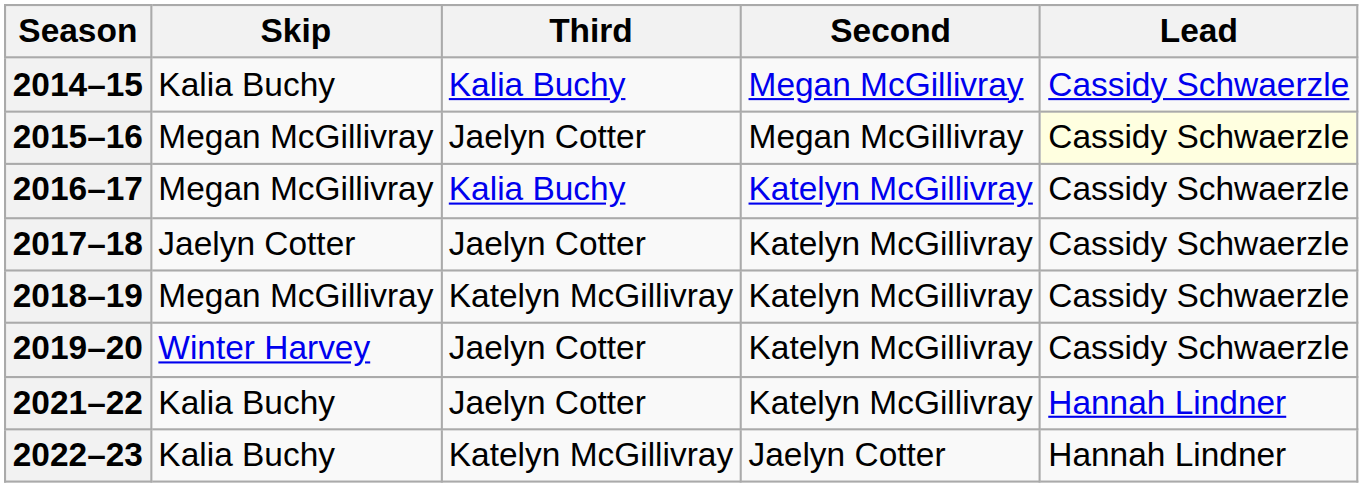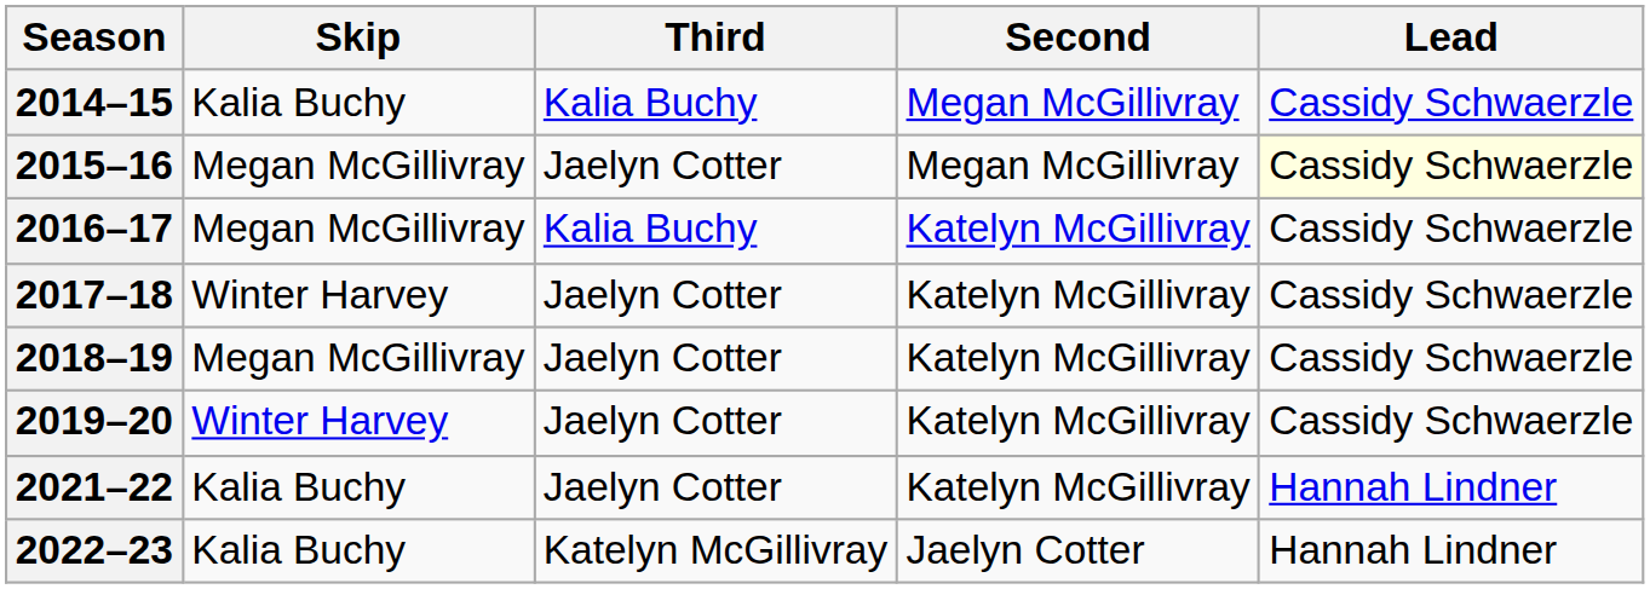 <table class="wikitable">
 <tr>
 <th scope="col">Season</th>
 <th scope="col">Skip</th>
 <th scope="col">Third</th>
 <th scope="col">Second</th>
 <th scope="col">Lead</th>
 </tr>
 <tr>
 <th scope="row">2014–15</th>
 <td>Kalia Buchy</td>
 <td><a href='#'>Kalia Buchy</a></td>
 <td><a href='#'>Megan McGillivray</a></td>
 <td><a href='#'>Cassidy Schwaerzle</a></td>
 </tr>
 <tr>
 <th scope="row">2015–16</th>
 <td>Megan McGillivray</td>
 <td>Jaelyn Cotter</td>
 <td>Megan McGillivray</td>
 <td style="background: lightyellow;">Cassidy Schwaerzle</td>
 </tr>
 <tr>
 <th scope="row">2016–17</th>
 <td>Megan McGillivray</td>
 <td><a href='#'>Kalia Buchy</a></td>
 <td><a href='#'>Katelyn McGillivray</a></td>
 <td>Cassidy Schwaerzle</td>
 </tr>
 <tr>
 <th scope="row">2017–18</th>
-<td>Jaelyn Cotter</td>
+<td>Winter Harvey</td>
 <td>Jaelyn Cotter</td>
 <td>Katelyn McGillivray</td>
 <td>Cassidy Schwaerzle</td>
 </tr>
 <tr>
 <th scope="row">2018–19</th>
 <td>Megan McGillivray</td>
-<td>Katelyn McGillivray</td>
+<td>Jaelyn Cotter</td>
 <td>Katelyn McGillivray</td>
 <td>Cassidy Schwaerzle</td>
 </tr>
 <tr>
 <th scope="row">2019–20</th>
 <td><a href='#'>Winter Harvey</a></td>
 <td>Jaelyn Cotter</td>
 <td>Katelyn McGillivray</td>
 <td>Cassidy Schwaerzle</td>
 </tr>
 <tr>
 <th scope="row">2021–22</th>
 <td>Kalia Buchy</td>
 <td>Jaelyn Cotter</td>
 <td>Katelyn McGillivray</td>
 <td><a href='#'>Hannah Lindner</a></td>
 </tr>
 <tr>
 <th scope="row">2022–23</th>
 <td>Kalia Buchy</td>
 <td>Katelyn McGillivray</td>
 <td>Jaelyn Cotter</td>
 <td>Hannah Lindner</td>
 </tr>
 </table>
